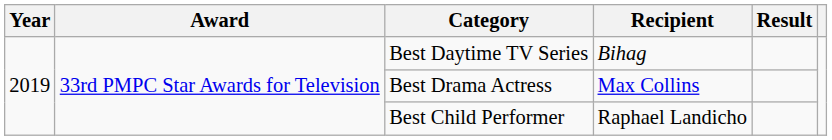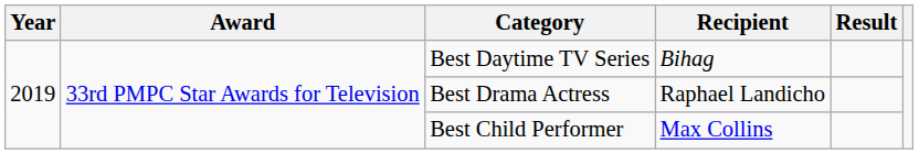 <table class="wikitable">
 <tr>
 <th>Year</th>
 <th>Award</th>
 <th>Category</th>
 <th>Recipient</th>
 <th>Result</th>
 <th></th>
 </tr>
 <tr>
 <td rowspan=3>2019</td>
 <td rowspan=3><a href='#'>33rd PMPC Star Awards for Television</a></td>
 <td>Best Daytime TV Series</td>
 <td><em>Bihag</em></td>
 <td></td>
 <td rowspan=3></td>
 </tr>
 <tr>
 <td>Best Drama Actress</td>
-<td><a href='#'>Max Collins</a></td>
+<td>Raphael Landicho</td>
 <td></td>
 </tr>
 <tr>
 <td>Best Child Performer</td>
-<td>Raphael Landicho</td>
+<td><a href='#'>Max Collins</a></td>
 <td></td>
 </tr>
 </table>
